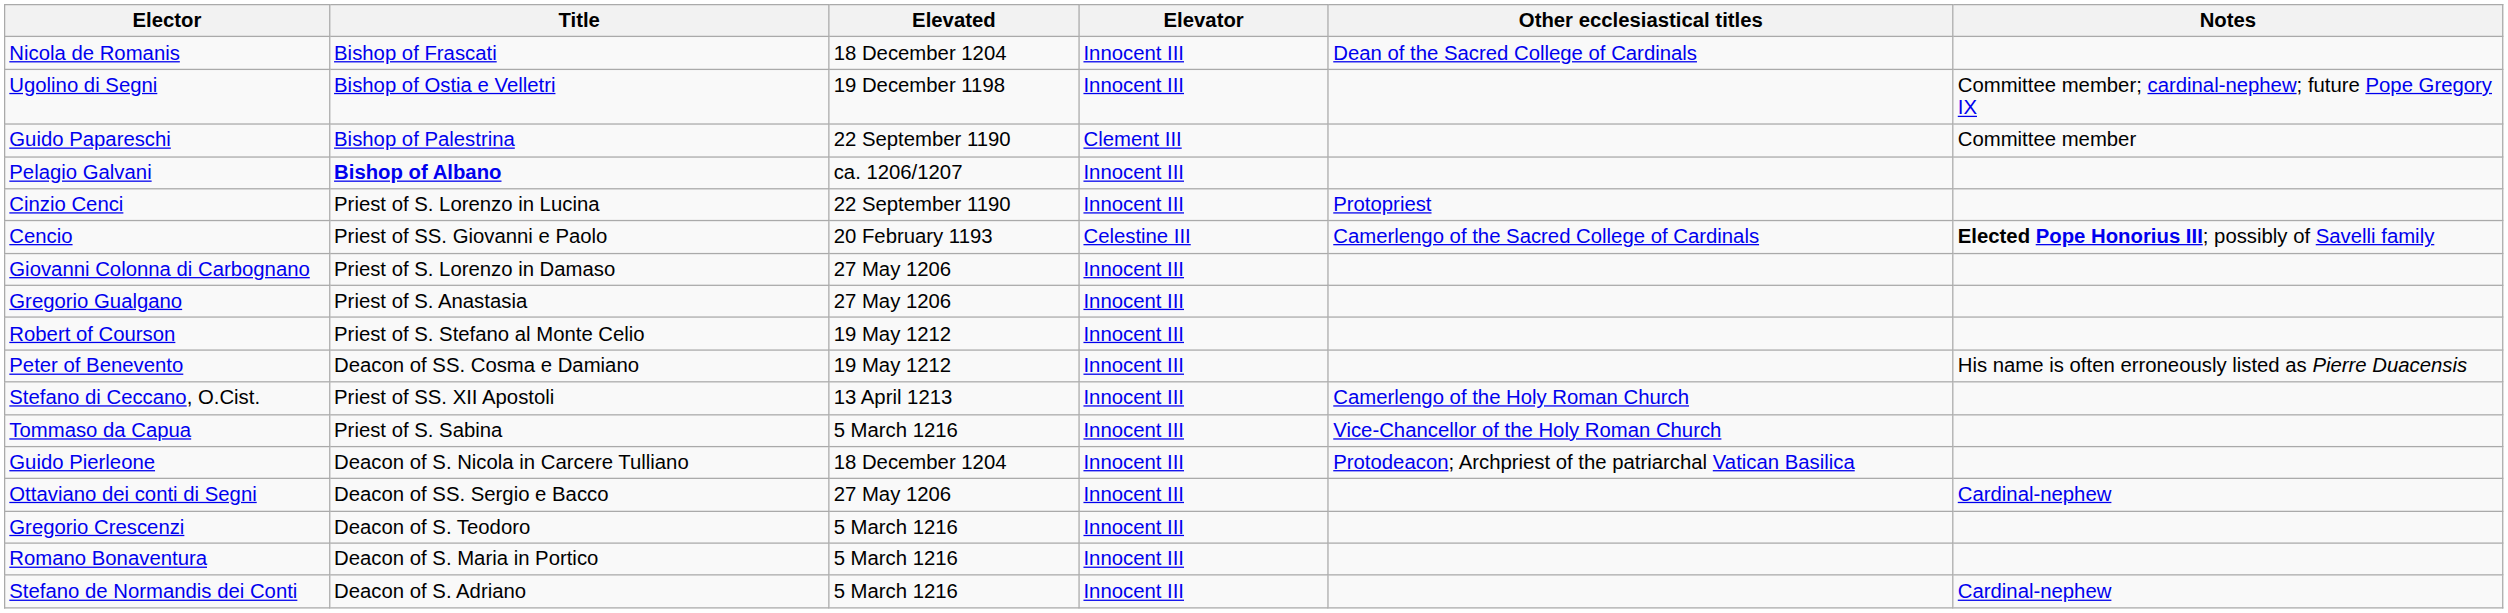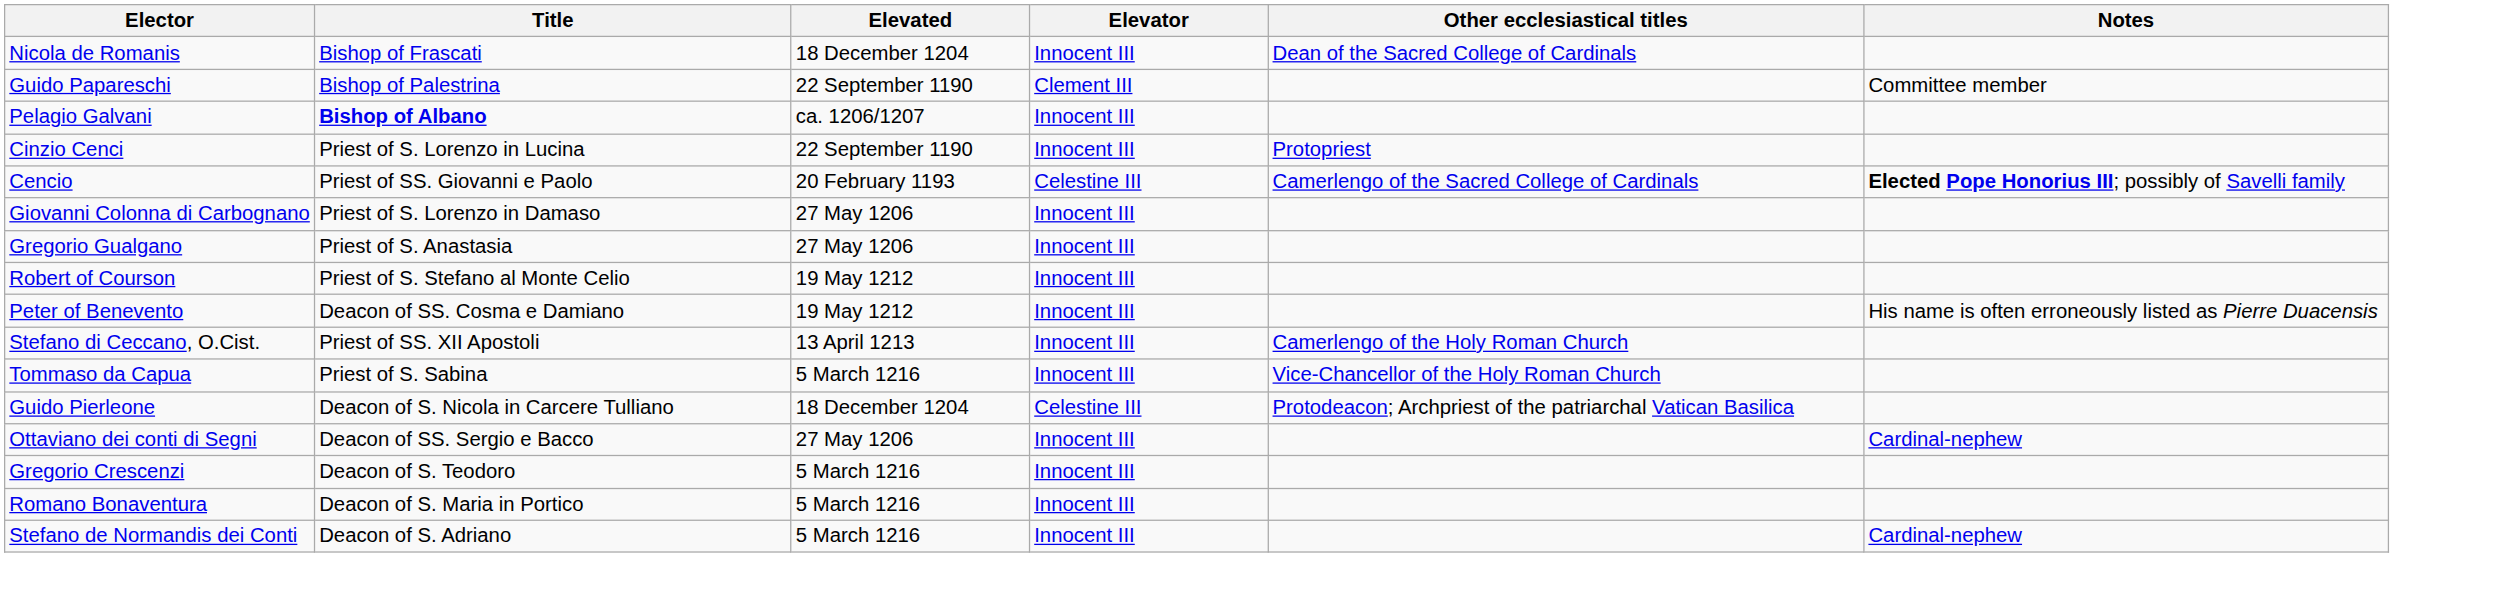 <table class="wikitable sortable">
 <tr>
 <th width="13%">Elector</th>
 <th width="20%">Title</th>
 <th width="10%">Elevated</th>
 <th width="10%">Elevator</th>
 <th width="25%">Other ecclesiastical titles</th>
 <th width="22%">Notes</th>
 </tr>
 <tr valign="top">
 <td><a href='#'>Nicola de Romanis</a></td>
 <td><a href='#'>Bishop of Frascati</a></td>
 <td>18 December 1204</td>
 <td><a href='#'>Innocent III</a></td>
 <td><a href='#'>Dean of the Sacred College of Cardinals</a></td>
 <td></td>
-</tr>
-<tr valign="top">
-<td><a href='#'>Ugolino di Segni</a></td>
-<td><a href='#'>Bishop of Ostia e Velletri</a></td>
-<td>19 December 1198</td>
-<td><a href='#'>Innocent III</a></td>
-<td></td>
-<td>Committee member; <a href='#'>cardinal-nephew</a>; future <a href='#'>Pope Gregory IX</a></td>
 </tr>
 <tr valign="top">
 <td><a href='#'>Guido Papareschi</a></td>
 <td><a href='#'>Bishop of Palestrina</a></td>
 <td>22 September 1190</td>
 <td><a href='#'>Clement III</a></td>
 <td></td>
 <td>Committee member</td>
 </tr>
 <tr valign="top">
 <td><a href='#'>Pelagio Galvani</a></td>
 <td><strong><a href='#'>Bishop of Albano</a></strong></td>
 <td>ca. 1206/1207</td>
 <td><a href='#'>Innocent III</a></td>
 <td></td>
 <td></td>
 </tr>
 <tr valign="top">
 <td><a href='#'>Cinzio Cenci</a></td>
 <td>Priest of S. Lorenzo in Lucina</td>
 <td>22 September 1190</td>
 <td><a href='#'>Innocent III</a></td>
 <td><a href='#'>Protopriest</a></td>
 <td></td>
 </tr>
 <tr valign="top">
 <td><a href='#'>Cencio</a></td>
 <td>Priest of SS. Giovanni e Paolo</td>
 <td>20 February 1193</td>
 <td><a href='#'>Celestine III</a></td>
 <td><a href='#'>Camerlengo of the Sacred College of Cardinals</a></td>
 <td><strong>Elected <a href='#'>Pope Honorius III</a></strong>; possibly of <a href='#'>Savelli family</a></td>
 </tr>
 <tr valign="top">
 <td><a href='#'>Giovanni Colonna di Carbognano</a></td>
 <td>Priest of S. Lorenzo in Damaso</td>
 <td>27 May 1206</td>
 <td><a href='#'>Innocent III</a></td>
 <td></td>
 <td></td>
 </tr>
 <tr valign="top">
 <td><a href='#'>Gregorio Gualgano</a></td>
 <td>Priest of S. Anastasia</td>
 <td>27 May 1206</td>
 <td><a href='#'>Innocent III</a></td>
 <td></td>
 <td></td>
 </tr>
 <tr valign="top">
 <td><a href='#'>Robert of Courson</a></td>
 <td>Priest of S. Stefano al Monte Celio</td>
 <td>19 May 1212</td>
 <td><a href='#'>Innocent III</a></td>
 <td></td>
 <td></td>
 </tr>
 <tr valign="top">
 <td><a href='#'>Peter of Benevento</a></td>
 <td>Deacon of SS. Cosma e Damiano</td>
 <td>19 May 1212</td>
 <td><a href='#'>Innocent III</a></td>
 <td></td>
 <td>His name is often erroneously listed as <em>Pierre Duacensis</em></td>
 </tr>
 <tr valign="top">
 <td><a href='#'>Stefano di Ceccano</a>, O.Cist.</td>
 <td>Priest of SS. XII Apostoli</td>
 <td>13 April 1213</td>
 <td><a href='#'>Innocent III</a></td>
 <td><a href='#'>Camerlengo of the Holy Roman Church</a></td>
 <td></td>
 </tr>
 <tr valign="top">
 <td><a href='#'>Tommaso da Capua</a></td>
 <td>Priest of S. Sabina</td>
 <td>5 March 1216</td>
 <td><a href='#'>Innocent III</a></td>
 <td><a href='#'>Vice-Chancellor of the Holy Roman Church</a></td>
 <td></td>
 </tr>
 <tr valign="top">
 <td><a href='#'>Guido Pierleone</a></td>
 <td>Deacon of S. Nicola in Carcere Tulliano</td>
 <td>18 December 1204</td>
-<td><a href='#'>Innocent III</a></td>
+<td><a href='#'>Celestine III</a></td>
 <td><a href='#'>Protodeacon</a>; Archpriest of the patriarchal <a href='#'>Vatican Basilica</a></td>
 <td></td>
 </tr>
 <tr valign="top">
 <td><a href='#'>Ottaviano dei conti di Segni</a></td>
 <td>Deacon of SS. Sergio e Bacco</td>
 <td>27 May 1206</td>
 <td><a href='#'>Innocent III</a></td>
 <td></td>
 <td><a href='#'>Cardinal-nephew</a></td>
 </tr>
 <tr valign="top">
 <td><a href='#'>Gregorio Crescenzi</a></td>
 <td>Deacon of S. Teodoro</td>
 <td>5 March 1216</td>
 <td><a href='#'>Innocent III</a></td>
 <td></td>
 <td></td>
 </tr>
 <tr valign="top">
 <td><a href='#'>Romano Bonaventura</a></td>
 <td>Deacon of S. Maria in Portico</td>
 <td>5 March 1216</td>
 <td><a href='#'>Innocent III</a></td>
 <td></td>
 <td></td>
 </tr>
 <tr valign="top">
 <td><a href='#'>Stefano de Normandis dei Conti</a></td>
 <td>Deacon of S. Adriano</td>
 <td>5 March 1216</td>
 <td><a href='#'>Innocent III</a></td>
 <td></td>
 <td><a href='#'>Cardinal-nephew</a></td>
 </tr>
 </table>
